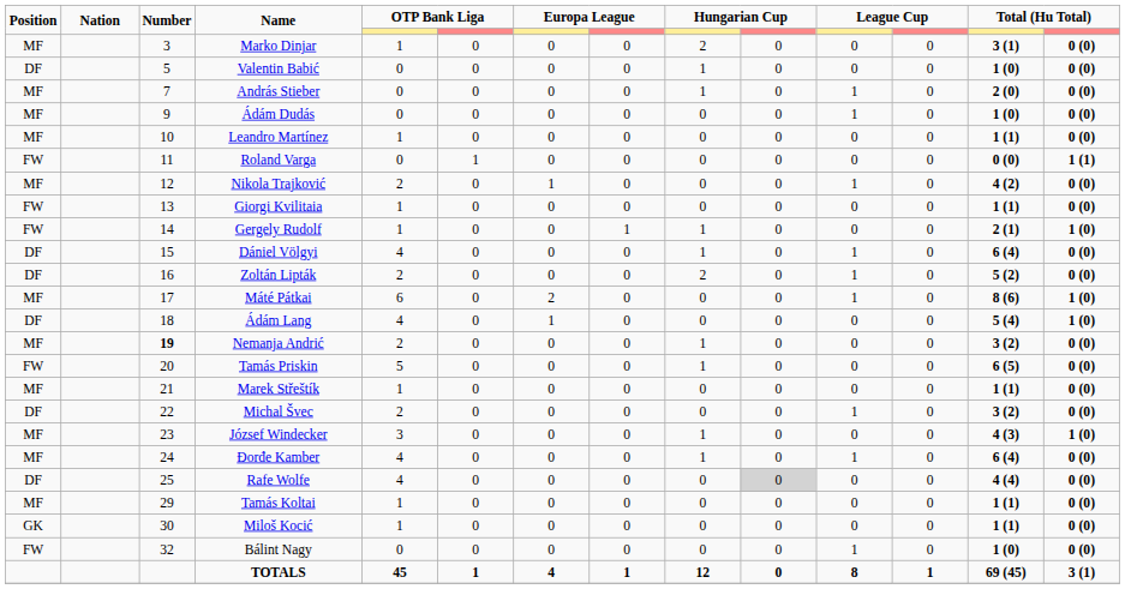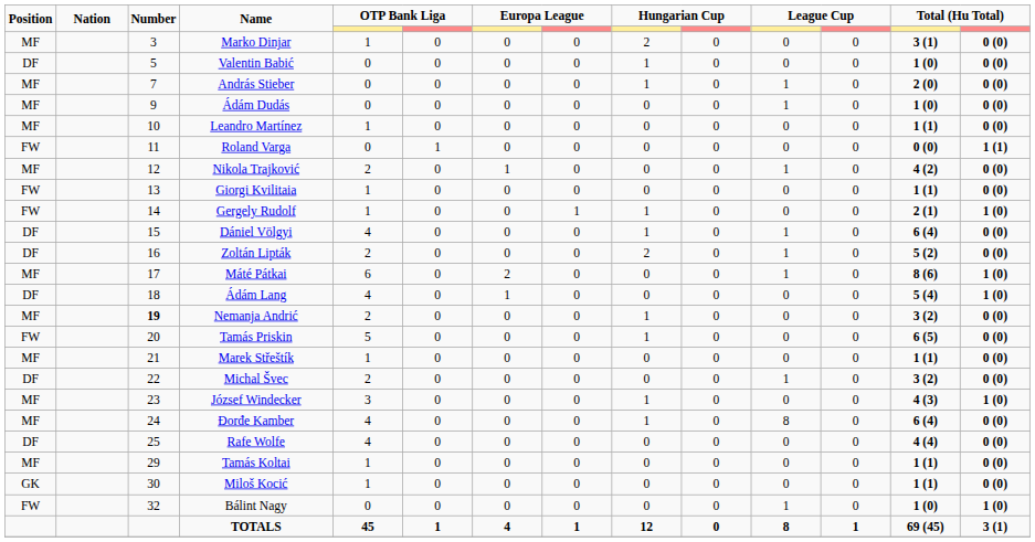 <table class="wikitable" style="font-size: 95%; text-align: center;">
 <tr>
 <td rowspan="2" width="5%" align="center"><strong>Position</strong></td>
 <td rowspan="2" width="7%" align="center"><strong>Nation</strong></td>
 <td rowspan="2" width="5%" align="center"><strong>Number</strong></td>
 <td rowspan="2" width="15%" align="center"><strong>Name</strong></td>
 <td colspan="2" align="center"><strong>OTP Bank Liga</strong></td>
 <td colspan="2" align="center"><strong>Europa League</strong></td>
 <td colspan="2" align="center"><strong>Hungarian Cup</strong></td>
 <td colspan="2" align="center"><strong>League Cup</strong></td>
 <td colspan="2" align="center"><strong>Total (Hu Total)</strong></td>
 </tr>
 <tr>
 <th width=60 style="background: #FFEE99"></th>
 <th width=60 style="background: #FF8888"></th>
 <th width=60 style="background: #FFEE99"></th>
 <th width=60 style="background: #FF8888"></th>
 <th width=60 style="background: #FFEE99"></th>
 <th width=60 style="background: #FF8888"></th>
 <th width=60 style="background: #FFEE99"></th>
 <th width=60 style="background: #FF8888"></th>
 <th width=60 style="background: #FFEE99"></th>
 <th width=60 style="background: #FF8888"></th>
 </tr>
 <tr>
 <td>MF</td>
 <td></td>
 <td>3</td>
 <td><a href='#'>Marko Dinjar</a></td>
 <td>1</td>
 <td>0</td>
 <td>0</td>
 <td>0</td>
 <td>2</td>
 <td>0</td>
 <td>0</td>
 <td>0</td>
 <td><strong>3 (1)</strong></td>
 <td><strong>0 (0)</strong></td>
 </tr>
 <tr>
 <td>DF</td>
 <td></td>
 <td>5</td>
 <td><a href='#'>Valentin Babić</a></td>
 <td>0</td>
 <td>0</td>
 <td>0</td>
 <td>0</td>
 <td>1</td>
 <td>0</td>
 <td>0</td>
 <td>0</td>
 <td><strong>1 (0)</strong></td>
 <td><strong>0 (0)</strong></td>
 </tr>
 <tr>
 <td>MF</td>
 <td></td>
 <td>7</td>
 <td><a href='#'>András Stieber</a></td>
 <td>0</td>
 <td>0</td>
 <td>0</td>
 <td>0</td>
 <td>1</td>
 <td>0</td>
 <td>1</td>
 <td>0</td>
 <td><strong>2 (0)</strong></td>
 <td><strong>0 (0)</strong></td>
 </tr>
 <tr>
 <td>MF</td>
 <td></td>
 <td>9</td>
 <td><a href='#'>Ádám Dudás</a></td>
 <td>0</td>
 <td>0</td>
 <td>0</td>
 <td>0</td>
 <td>0</td>
 <td>0</td>
 <td>1</td>
 <td>0</td>
 <td><strong>1 (0)</strong></td>
 <td><strong>0 (0)</strong></td>
 </tr>
 <tr>
 <td>MF</td>
 <td></td>
 <td>10</td>
 <td><a href='#'>Leandro Martínez</a></td>
 <td>1</td>
 <td>0</td>
 <td>0</td>
 <td>0</td>
 <td>0</td>
 <td>0</td>
 <td>0</td>
 <td>0</td>
 <td><strong>1 (1)</strong></td>
 <td><strong>0 (0)</strong></td>
 </tr>
 <tr>
 <td>FW</td>
 <td></td>
 <td>11</td>
 <td><a href='#'>Roland Varga</a></td>
 <td>0</td>
 <td>1</td>
 <td>0</td>
 <td>0</td>
 <td>0</td>
 <td>0</td>
 <td>0</td>
 <td>0</td>
 <td><strong>0 (0)</strong></td>
 <td><strong>1 (1)</strong></td>
 </tr>
 <tr>
 <td>MF</td>
 <td></td>
 <td>12</td>
 <td><a href='#'>Nikola Trajković</a></td>
 <td>2</td>
 <td>0</td>
 <td>1</td>
 <td>0</td>
 <td>0</td>
 <td>0</td>
 <td>1</td>
 <td>0</td>
 <td><strong>4 (2)</strong></td>
 <td><strong>0 (0)</strong></td>
 </tr>
 <tr>
 <td>FW</td>
 <td></td>
 <td>13</td>
 <td><a href='#'>Giorgi Kvilitaia</a></td>
 <td>1</td>
 <td>0</td>
 <td>0</td>
 <td>0</td>
 <td>0</td>
 <td>0</td>
 <td>0</td>
 <td>0</td>
 <td><strong>1 (1)</strong></td>
 <td><strong>0 (0)</strong></td>
 </tr>
 <tr>
 <td>FW</td>
 <td></td>
 <td>14</td>
 <td><a href='#'>Gergely Rudolf</a></td>
 <td>1</td>
 <td>0</td>
 <td>0</td>
 <td>1</td>
 <td>1</td>
 <td>0</td>
 <td>0</td>
 <td>0</td>
 <td><strong>2 (1)</strong></td>
 <td><strong>1 (0)</strong></td>
 </tr>
 <tr>
 <td>DF</td>
 <td></td>
 <td>15</td>
 <td><a href='#'>Dániel Völgyi</a></td>
 <td>4</td>
 <td>0</td>
 <td>0</td>
 <td>0</td>
 <td>1</td>
 <td>0</td>
 <td>1</td>
 <td>0</td>
 <td><strong>6 (4)</strong></td>
 <td><strong>0 (0)</strong></td>
 </tr>
 <tr>
 <td>DF</td>
 <td></td>
 <td>16</td>
 <td><a href='#'>Zoltán Lipták</a></td>
 <td>2</td>
 <td>0</td>
 <td>0</td>
 <td>0</td>
 <td>2</td>
 <td>0</td>
 <td>1</td>
 <td>0</td>
 <td><strong>5 (2)</strong></td>
 <td><strong>0 (0)</strong></td>
 </tr>
 <tr>
 <td>MF</td>
 <td></td>
 <td>17</td>
 <td><a href='#'>Máté Pátkai</a></td>
 <td>6</td>
 <td>0</td>
 <td>2</td>
 <td>0</td>
 <td>0</td>
 <td>0</td>
 <td>1</td>
 <td>0</td>
 <td><strong>8 (6)</strong></td>
 <td><strong>1 (0)</strong></td>
 </tr>
 <tr>
 <td>DF</td>
 <td></td>
 <td>18</td>
 <td><a href='#'>Ádám Lang</a></td>
 <td>4</td>
 <td>0</td>
 <td>1</td>
 <td>0</td>
 <td>0</td>
 <td>0</td>
 <td>0</td>
 <td>0</td>
 <td><strong>5 (4)</strong></td>
 <td><strong>1 (0)</strong></td>
 </tr>
 <tr>
 <td>MF</td>
 <td></td>
 <td><strong>19</strong></td>
 <td><a href='#'>Nemanja Andrić</a></td>
 <td>2</td>
 <td>0</td>
 <td>0</td>
 <td>0</td>
 <td>1</td>
 <td>0</td>
 <td>0</td>
 <td>0</td>
 <td><strong>3 (2)</strong></td>
 <td><strong>0 (0)</strong></td>
 </tr>
 <tr>
 <td>FW</td>
 <td></td>
 <td>20</td>
 <td><a href='#'>Tamás Priskin</a></td>
 <td>5</td>
 <td>0</td>
 <td>0</td>
 <td>0</td>
 <td>1</td>
 <td>0</td>
 <td>0</td>
 <td>0</td>
 <td><strong>6 (5)</strong></td>
 <td><strong>0 (0)</strong></td>
 </tr>
 <tr>
 <td>MF</td>
 <td></td>
 <td>21</td>
 <td><a href='#'>Marek Střeštík</a></td>
 <td>1</td>
 <td>0</td>
 <td>0</td>
 <td>0</td>
 <td>0</td>
 <td>0</td>
 <td>0</td>
 <td>0</td>
 <td><strong>1 (1)</strong></td>
 <td><strong>0 (0)</strong></td>
 </tr>
 <tr>
 <td>DF</td>
 <td></td>
 <td>22</td>
 <td><a href='#'>Michal Švec</a></td>
 <td>2</td>
 <td>0</td>
 <td>0</td>
 <td>0</td>
 <td>0</td>
 <td>0</td>
 <td>1</td>
 <td>0</td>
 <td><strong>3 (2)</strong></td>
 <td><strong>0 (0)</strong></td>
 </tr>
 <tr>
 <td>MF</td>
 <td></td>
 <td>23</td>
 <td><a href='#'>József Windecker</a></td>
 <td>3</td>
 <td>0</td>
 <td>0</td>
 <td>0</td>
 <td>1</td>
 <td>0</td>
 <td>0</td>
 <td>0</td>
 <td><strong>4 (3)</strong></td>
 <td><strong>1 (0)</strong></td>
 </tr>
 <tr>
 <td>MF</td>
 <td></td>
 <td>24</td>
 <td><a href='#'>Đorđe Kamber</a></td>
 <td>4</td>
 <td>0</td>
 <td>0</td>
 <td>0</td>
 <td>1</td>
 <td>0</td>
-<td>1</td>
+<td>8</td>
 <td>0</td>
 <td><strong>6 (4)</strong></td>
 <td><strong>0 (0)</strong></td>
 </tr>
 <tr>
 <td>DF</td>
 <td></td>
 <td>25</td>
 <td><a href='#'>Rafe Wolfe</a></td>
 <td>4</td>
 <td>0</td>
 <td>0</td>
 <td>0</td>
 <td>0</td>
-<td style="background: lightgrey;">0</td>
+<td>0</td>
 <td>0</td>
 <td>0</td>
 <td><strong>4 (4)</strong></td>
 <td><strong>0 (0)</strong></td>
 </tr>
 <tr>
 <td>MF</td>
 <td></td>
 <td>29</td>
 <td><a href='#'>Tamás Koltai</a></td>
 <td>1</td>
 <td>0</td>
 <td>0</td>
 <td>0</td>
 <td>0</td>
 <td>0</td>
 <td>0</td>
 <td>0</td>
 <td><strong>1 (1)</strong></td>
 <td><strong>0 (0)</strong></td>
 </tr>
 <tr>
 <td>GK</td>
 <td></td>
 <td>30</td>
 <td><a href='#'>Miloš Kocić</a></td>
 <td>1</td>
 <td>0</td>
 <td>0</td>
 <td>0</td>
 <td>0</td>
 <td>0</td>
 <td>0</td>
 <td>0</td>
 <td><strong>1 (1)</strong></td>
 <td><strong>0 (0)</strong></td>
 </tr>
 <tr>
 <td>FW</td>
 <td></td>
 <td>32</td>
 <td>Bálint Nagy</td>
 <td>0</td>
 <td>0</td>
 <td>0</td>
 <td>0</td>
 <td>0</td>
 <td>0</td>
 <td>1</td>
 <td>0</td>
 <td><strong>1 (0)</strong></td>
-<td><strong>0 (0)</strong></td>
+<td><strong>1 (0)</strong></td>
 </tr>
 <tr>
 <td></td>
 <td></td>
 <td></td>
 <td><strong>TOTALS</strong></td>
 <td><strong>45</strong></td>
 <td><strong>1</strong></td>
 <td><strong>4</strong></td>
 <td><strong>1</strong></td>
 <td><strong>12</strong></td>
 <td><strong>0</strong></td>
 <td><strong>8</strong></td>
 <td><strong>1</strong></td>
 <td><strong>69 (45)</strong></td>
 <td><strong>3 (1)</strong></td>
 </tr>
 <tr>
 </tr>
 </table>
